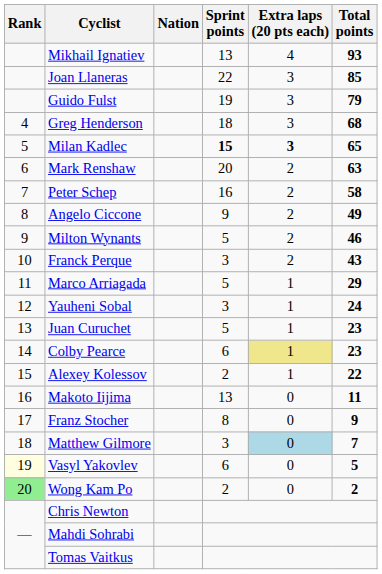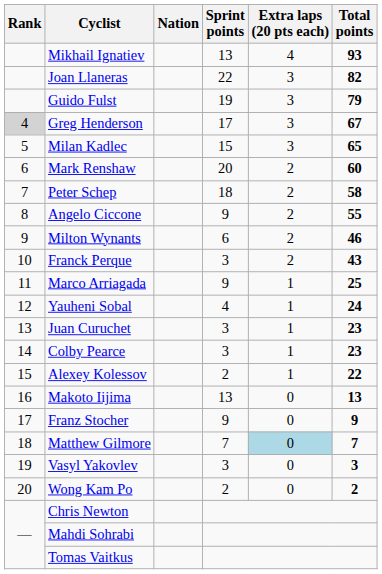 <table class="wikitable sortable" style="text-align:center;">
 <tr>
 <th>Rank</th>
 <th>Cyclist</th>
 <th>Nation</th>
 <th>Sprint<br>points</th>
 <th>Extra laps<br>(20 pts each)</th>
 <th>Total<br>points</th>
 </tr>
 <tr>
 <td></td>
 <td align=left><a href='#'>Mikhail Ignatiev</a></td>
 <td align=left></td>
 <td>13</td>
 <td>4</td>
 <td><strong>93</strong></td>
 </tr>
 <tr>
 <td></td>
 <td align=left><a href='#'>Joan Llaneras</a></td>
 <td align=left></td>
 <td>22</td>
 <td>3</td>
-<td><strong>85</strong></td>
+<td><strong>82</strong></td>
 </tr>
 <tr>
 <td></td>
 <td align=left><a href='#'>Guido Fulst</a></td>
 <td align=left></td>
 <td>19</td>
 <td>3</td>
 <td><strong>79</strong></td>
 </tr>
 <tr>
-<td>4</td>
+<td style="background: lightgrey;">4</td>
 <td align=left><a href='#'>Greg Henderson</a></td>
 <td align=left></td>
-<td>18</td>
+<td>17</td>
 <td>3</td>
-<td><strong>68</strong></td>
+<td><strong>67</strong></td>
 </tr>
 <tr>
 <td>5</td>
 <td align=left><a href='#'>Milan Kadlec</a></td>
 <td align=left></td>
-<td><strong>15</strong></td>
-<td><strong>3</strong></td>
+<td>15</td>
+<td>3</td>
 <td><strong>65</strong></td>
 </tr>
 <tr>
 <td>6</td>
 <td align=left><a href='#'>Mark Renshaw</a></td>
 <td align=left></td>
 <td>20</td>
 <td>2</td>
-<td><strong>63</strong></td>
+<td><strong>60</strong></td>
 </tr>
 <tr>
 <td>7</td>
 <td align=left><a href='#'>Peter Schep</a></td>
 <td align=left></td>
-<td>16</td>
+<td>18</td>
 <td>2</td>
 <td><strong>58</strong></td>
 </tr>
 <tr>
 <td>8</td>
 <td align=left><a href='#'>Angelo Ciccone</a></td>
 <td align=left></td>
 <td>9</td>
 <td>2</td>
-<td><strong>49</strong></td>
+<td><strong>55</strong></td>
 </tr>
 <tr>
 <td>9</td>
 <td align=left><a href='#'>Milton Wynants</a></td>
 <td align=left></td>
-<td>5</td>
+<td>6</td>
 <td>2</td>
 <td><strong>46</strong></td>
 </tr>
 <tr>
 <td>10</td>
 <td align=left><a href='#'>Franck Perque</a></td>
 <td align=left></td>
 <td>3</td>
 <td>2</td>
 <td><strong>43</strong></td>
 </tr>
 <tr>
 <td>11</td>
 <td align=left><a href='#'>Marco Arriagada</a></td>
 <td align=left></td>
-<td>5</td>
+<td>9</td>
 <td>1</td>
-<td><strong>29</strong></td>
+<td><strong>25</strong></td>
 </tr>
 <tr>
 <td>12</td>
 <td align=left><a href='#'>Yauheni Sobal</a></td>
 <td align=left></td>
-<td>3</td>
+<td>4</td>
 <td>1</td>
 <td><strong>24</strong></td>
 </tr>
 <tr>
 <td>13</td>
 <td align=left><a href='#'>Juan Curuchet</a></td>
 <td align=left></td>
-<td>5</td>
+<td>3</td>
 <td>1</td>
 <td><strong>23</strong></td>
 </tr>
 <tr>
 <td>14</td>
 <td align=left><a href='#'>Colby Pearce</a></td>
 <td align=left></td>
-<td>6</td>
-<td style="background: khaki;">1</td>
+<td>3</td>
+<td>1</td>
 <td><strong>23</strong></td>
 </tr>
 <tr>
 <td>15</td>
 <td align=left><a href='#'>Alexey Kolessov</a></td>
 <td align=left></td>
 <td>2</td>
 <td>1</td>
 <td><strong>22</strong></td>
 </tr>
 <tr>
 <td>16</td>
 <td align=left><a href='#'>Makoto Iijima</a></td>
 <td align=left></td>
 <td>13</td>
 <td>0</td>
-<td><strong>11</strong></td>
+<td><strong>13</strong></td>
 </tr>
 <tr>
 <td>17</td>
 <td align=left><a href='#'>Franz Stocher</a></td>
 <td align=left></td>
-<td>8</td>
+<td>9</td>
 <td>0</td>
 <td><strong>9</strong></td>
 </tr>
 <tr>
 <td>18</td>
 <td align=left><a href='#'>Matthew Gilmore</a></td>
 <td align=left></td>
-<td>3</td>
+<td>7</td>
 <td style="background: lightblue;">0</td>
 <td><strong>7</strong></td>
 </tr>
 <tr>
-<td style="background: lightyellow;">19</td>
+<td>19</td>
 <td align=left><a href='#'>Vasyl Yakovlev</a></td>
 <td align=left></td>
-<td>6</td>
+<td>3</td>
 <td>0</td>
-<td><strong>5</strong></td>
+<td><strong>3</strong></td>
 </tr>
 <tr>
-<td style="background: lightgreen;">20</td>
+<td>20</td>
 <td align=left><a href='#'>Wong Kam Po</a></td>
 <td align=left></td>
 <td>2</td>
 <td>0</td>
 <td><strong>2</strong></td>
 </tr>
 <tr>
 <td rowspan=3 data-sort-value=21>—</td>
 <td align=left><a href='#'>Chris Newton</a></td>
 <td align=left></td>
 <td colspan=3 data-sort-value=0></td>
 </tr>
 <tr>
 <td align=left><a href='#'>Mahdi Sohrabi</a></td>
 <td align=left></td>
 <td colspan=3 data-sort-value=0></td>
 </tr>
 <tr>
 <td align=left><a href='#'>Tomas Vaitkus</a></td>
 <td align=left></td>
 <td colspan=3 data-sort-value=0></td>
 </tr>
 </table>
